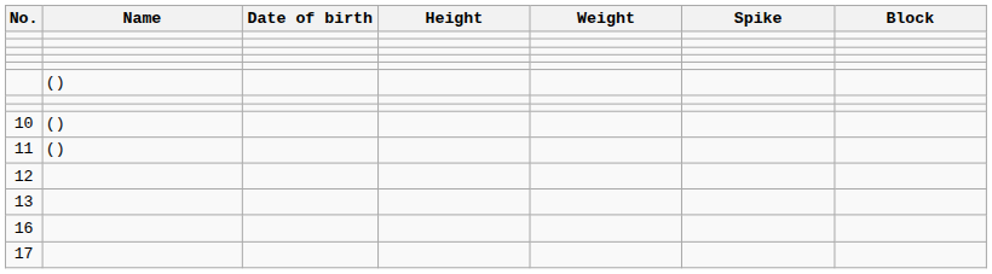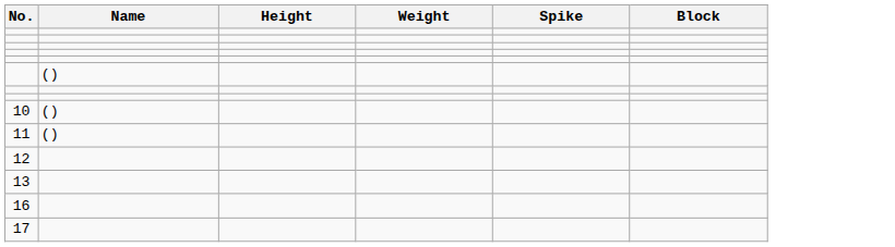 <table class="wikitable sortable" style="font-size:100%; text-align:center;">
 <tr>
 <th>No.</th>
 <th style="width:12em">Name</th>
-<th style="width:8em">Date of birth</th>
 <th style="width:9em">Height</th>
 <th style="width:9em">Weight</th>
 <th style="width:9em">Spike</th>
 <th style="width:9em">Block</th>
 </tr>
 <tr>
 <td></td>
 <td align=left> </td>
-<td align=right></td>
 <td></td>
 <td></td>
 <td></td>
 <td></td>
 </tr>
 <tr>
 <td></td>
 <td align=left> </td>
-<td align=right></td>
 <td></td>
 <td></td>
 <td></td>
 <td></td>
 </tr>
 <tr>
 <td></td>
 <td align=left> </td>
-<td align=right></td>
 <td></td>
 <td></td>
 <td></td>
 <td></td>
 </tr>
 <tr>
 <td></td>
 <td align=left> </td>
-<td align=right></td>
 <td></td>
 <td></td>
 <td></td>
 <td></td>
 </tr>
 <tr>
 <td></td>
 <td align=left> </td>
-<td align=right></td>
 <td></td>
 <td></td>
 <td></td>
 <td></td>
 </tr>
 <tr>
 <td></td>
 <td align=left>  ()</td>
-<td align=right></td>
 <td></td>
 <td></td>
 <td></td>
 <td></td>
 </tr>
 <tr>
 <td></td>
 <td align=left> </td>
-<td align=right></td>
 <td></td>
 <td></td>
 <td></td>
 <td></td>
 </tr>
 <tr>
 <td></td>
 <td align=left> </td>
-<td align=right></td>
 <td></td>
 <td></td>
 <td></td>
 <td></td>
 </tr>
 <tr>
 <td>10</td>
 <td align=left>  ()</td>
-<td align=right></td>
 <td></td>
 <td></td>
 <td></td>
 <td></td>
 </tr>
 <tr>
 <td>11</td>
 <td align=left>  ()</td>
-<td align=right></td>
 <td></td>
 <td></td>
 <td></td>
 <td></td>
 </tr>
 <tr>
 <td>12</td>
 <td align=left> </td>
-<td align=right></td>
 <td></td>
 <td></td>
 <td></td>
 <td></td>
 </tr>
 <tr>
 <td>13</td>
 <td align=left> </td>
-<td align=right></td>
 <td></td>
 <td></td>
 <td></td>
 <td></td>
 </tr>
 <tr>
 <td>16</td>
 <td align=left> </td>
-<td align=right></td>
 <td></td>
 <td></td>
 <td></td>
 <td></td>
 </tr>
 <tr>
 <td>17</td>
 <td align=left> </td>
-<td align=right></td>
 <td></td>
 <td></td>
 <td></td>
 <td></td>
 </tr>
 </table>
